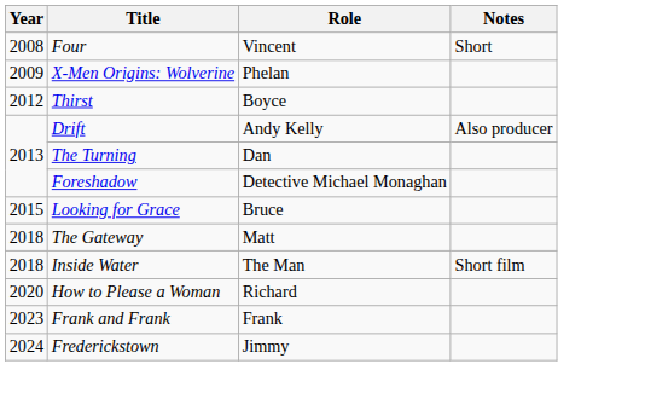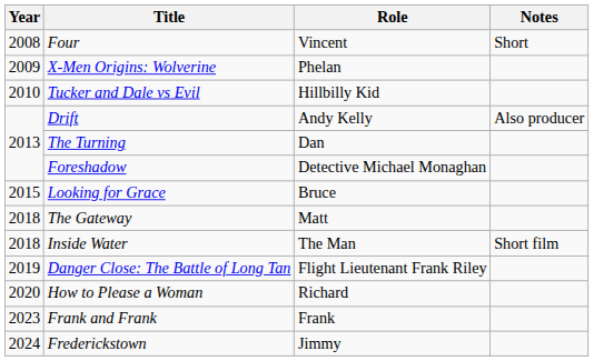 <table class="wikitable sortable">
 <tr>
 <th>Year</th>
 <th>Title</th>
 <th>Role</th>
 <th class="unsortable">Notes</th>
 </tr>
 <tr>
 <td>2008</td>
 <td><em>Four</em></td>
 <td>Vincent</td>
 <td>Short</td>
 </tr>
 <tr>
 <td>2009</td>
 <td><em><a href='#'>X-Men Origins: Wolverine</a></em></td>
 <td>Phelan</td>
 <td></td>
 </tr>
 <tr>
-<td>2012</td>
-<td><em><a href='#'>Thirst</a></em></td>
-<td>Boyce</td>
+<td>2010</td>
+<td><em><a href='#'>Tucker and Dale vs Evil</a></em></td>
+<td>Hillbilly Kid</td>
 <td></td>
 </tr>
 <tr>
 <td rowspan=3>2013</td>
 <td><em><a href='#'>Drift</a></em></td>
 <td>Andy Kelly</td>
 <td>Also producer</td>
 </tr>
 <tr>
 <td><em><a href='#'>The Turning</a></em></td>
 <td>Dan</td>
 <td></td>
 </tr>
 <tr>
 <td><em><a href='#'>Foreshadow</a></em></td>
 <td>Detective Michael Monaghan</td>
 <td></td>
 </tr>
 <tr>
 <td>2015</td>
 <td><em><a href='#'>Looking for Grace</a></em></td>
 <td>Bruce</td>
 <td></td>
 </tr>
 <tr>
 <td>2018</td>
 <td><em>The Gateway</em></td>
 <td>Matt</td>
 <td></td>
 </tr>
 <tr>
 <td>2018</td>
 <td><em>Inside Water</em></td>
 <td>The Man</td>
 <td>Short film</td>
 </tr>
 <tr>
+<td>2019</td>
+<td><em><a href='#'>Danger Close: The Battle of Long Tan</a></em></td>
+<td rowspan="1">Flight Lieutenant Frank Riley</td>
+<td></td>
+</tr>
+<tr>
 <td>2020</td>
 <td><em>How to Please a Woman</em></td>
 <td>Richard</td>
 <td></td>
 </tr>
 <tr>
 <td>2023</td>
 <td><em>Frank and Frank</em></td>
 <td>Frank</td>
 <td></td>
 </tr>
 <tr>
 <td>2024</td>
 <td><em>Frederickstown</em></td>
 <td>Jimmy</td>
 <td></td>
 </tr>
 </table>
